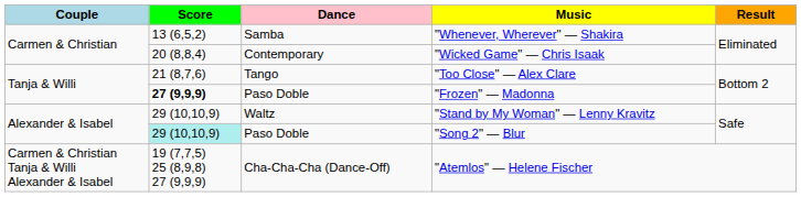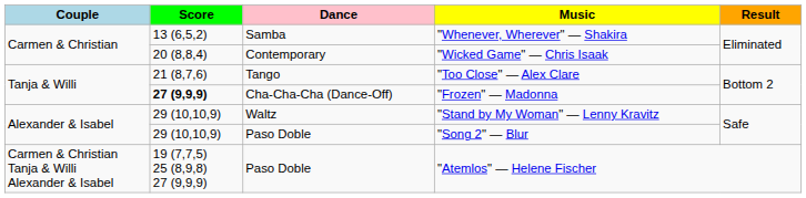 <table class="wikitable" style="width:80%;">
 <tr>
 <th style="background:lightblue;">Couple</th>
 <th style="background:lime;">Score</th>
 <th style="background:pink;">Dance</th>
 <th style="background:yellow;">Music</th>
 <th style="background:orange;">Result</th>
 </tr>
 <tr>
 <td rowspan=2>Carmen & Christian</td>
 <td>13 (6,5,2)</td>
 <td>Samba</td>
 <td>"<a href='#'>Whenever, Wherever</a>" — <a href='#'>Shakira</a></td>
 <td rowspan=2>Eliminated</td>
 </tr>
 <tr>
 <td>20 (8,8,4)</td>
 <td>Contemporary</td>
 <td>"<a href='#'>Wicked Game</a>" — <a href='#'>Chris Isaak</a></td>
 </tr>
 <tr>
 <td rowspan=2>Tanja & Willi</td>
 <td>21 (8,7,6)</td>
 <td>Tango</td>
 <td>"<a href='#'>Too Close</a>" — <a href='#'>Alex Clare</a></td>
 <td rowspan=2>Bottom 2</td>
 </tr>
 <tr>
 <td><strong>27 (9,9,9)</strong></td>
-<td>Paso Doble</td>
+<td>Cha-Cha-Cha (Dance-Off)</td>
 <td>"<a href='#'>Frozen</a>" — <a href='#'>Madonna</a></td>
 </tr>
 <tr>
 <td rowspan=2>Alexander & Isabel</td>
 <td>29 (10,10,9)</td>
 <td>Waltz</td>
 <td>"<a href='#'>Stand by My Woman</a>" — <a href='#'>Lenny Kravitz</a></td>
 <td rowspan=2>Safe</td>
 </tr>
 <tr>
-<td style="background: paleturquoise;">29 (10,10,9)</td>
+<td>29 (10,10,9)</td>
 <td>Paso Doble</td>
 <td>"<a href='#'>Song 2</a>" — <a href='#'>Blur</a></td>
 </tr>
 <tr>
 <td>Carmen & Christian <br> Tanja & Willi <br> Alexander & Isabel</td>
 <td>19 (7,7,5)<br>25 (8,9,8)<br>27 (9,9,9)</td>
-<td>Cha-Cha-Cha (Dance-Off)</td>
+<td>Paso Doble</td>
 <td colspan=2>"<a href='#'>Atemlos</a>" — <a href='#'>Helene Fischer</a></td>
 </tr>
 </table>
